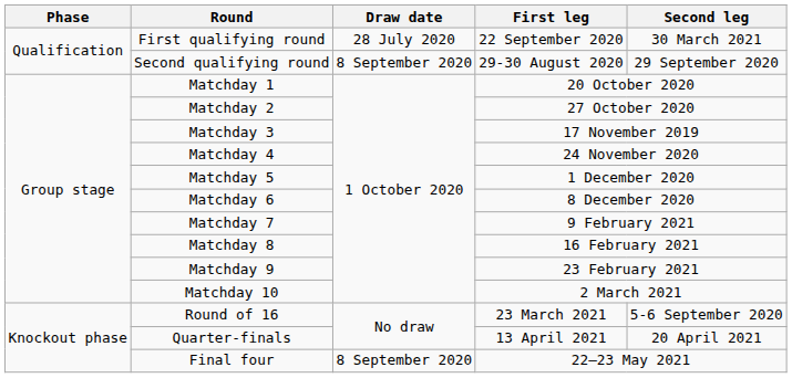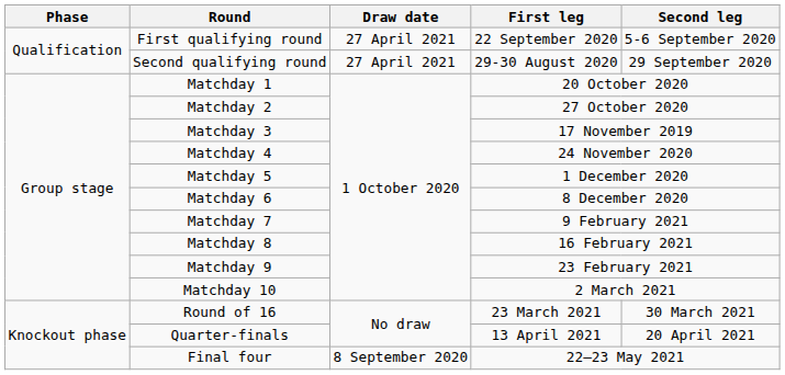 <table class="wikitable" style="text-align:center">
 <tr>
 <th>Phase</th>
 <th>Round</th>
 <th>Draw date</th>
 <th>First leg</th>
 <th>Second leg</th>
 </tr>
 <tr>
 <td rowspan=2>Qualification</td>
 <td>First qualifying round</td>
-<td>28 July 2020</td>
+<td>27 April 2021</td>
 <td>22 September 2020</td>
-<td>30 March 2021</td>
+<td>5-6 September 2020</td>
 </tr>
 <tr>
 <td>Second qualifying round</td>
-<td>8 September 2020</td>
+<td>27 April 2021</td>
 <td>29-30 August 2020</td>
 <td>29 September 2020</td>
 </tr>
 <tr>
 <td rowspan=10>Group stage</td>
 <td>Matchday 1</td>
 <td rowspan=10>1 October 2020</td>
 <td colspan=2>20 October 2020</td>
 </tr>
 <tr>
 <td>Matchday 2</td>
 <td colspan=2>27 October 2020</td>
 </tr>
 <tr>
 <td>Matchday 3</td>
 <td colspan=2>17 November 2019</td>
 </tr>
 <tr>
 <td>Matchday 4</td>
 <td colspan=2>24 November 2020</td>
 </tr>
 <tr>
 <td>Matchday 5</td>
 <td colspan=2>1 December 2020</td>
 </tr>
 <tr>
 <td>Matchday 6</td>
 <td colspan=2>8 December 2020</td>
 </tr>
 <tr>
 <td>Matchday 7</td>
 <td colspan=2>9 February 2021</td>
 </tr>
 <tr>
 <td>Matchday 8</td>
 <td colspan=2>16 February 2021</td>
 </tr>
 <tr>
 <td>Matchday 9</td>
 <td colspan=2>23 February 2021</td>
 </tr>
 <tr>
 <td>Matchday 10</td>
 <td colspan=2>2 March 2021</td>
 </tr>
 <tr>
 <td rowspan=3>Knockout phase</td>
 <td>Round of 16</td>
 <td rowspan=2>No draw</td>
 <td>23 March 2021</td>
-<td>5-6 September 2020</td>
+<td>30 March 2021</td>
 </tr>
 <tr>
 <td>Quarter-finals</td>
 <td>13 April 2021</td>
 <td>20 April 2021</td>
 </tr>
 <tr>
 <td>Final four</td>
 <td>8 September 2020</td>
 <td colspan=2>22–23 May 2021</td>
 </tr>
 </table>
